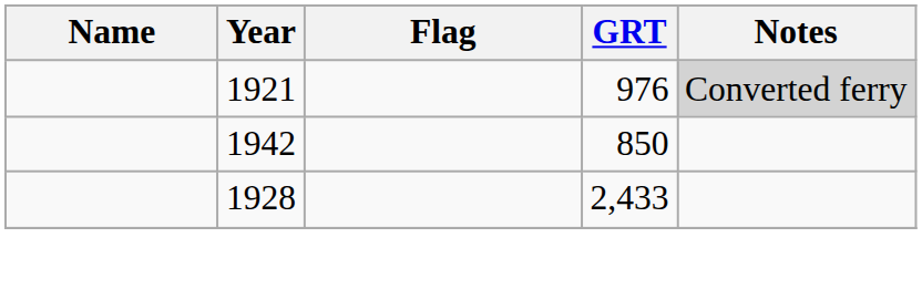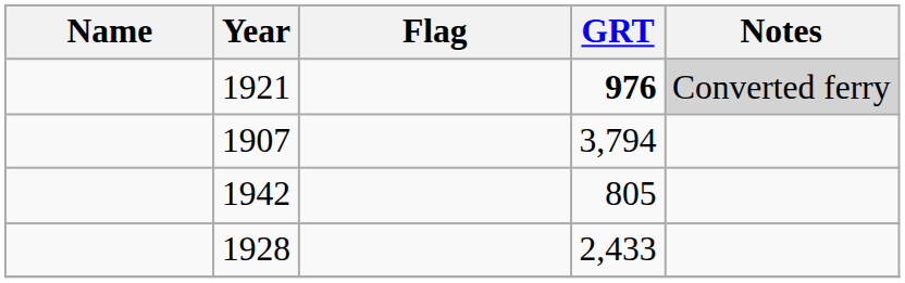 <table class="wikitable sortable">
 <tr>
 <th scope="col" width="90px">Name</th>
 <th scope="col" width="30px">Year</th>
 <th scope="col" width="120px">Flag</th>
 <th scope="col" width="30px"><a href='#'>GRT</a></th>
 <th>Notes</th>
 </tr>
 <tr>
 <td></td>
 <td>1921</td>
 <td></td>
-<td align="right">976</td>
+<td align="right"><strong>976</strong></td>
 <td style="background: lightgrey;">Converted ferry</td>
+</tr>
+<tr>
+<td></td>
+<td>1907</td>
+<td></td>
+<td align="right">3,794</td>
+<td></td>
 </tr>
 <tr>
 <td></td>
 <td>1942</td>
 <td></td>
-<td align="right">850</td>
+<td align="right">805</td>
 <td></td>
 </tr>
 <tr>
 <td></td>
 <td>1928</td>
 <td></td>
 <td align="right">2,433</td>
 <td></td>
 </tr>
 <tr>
 </tr>
 </table>
